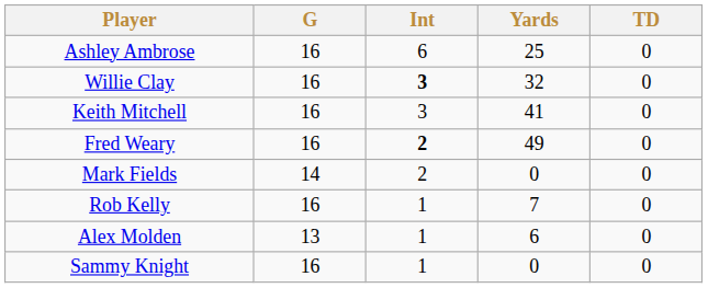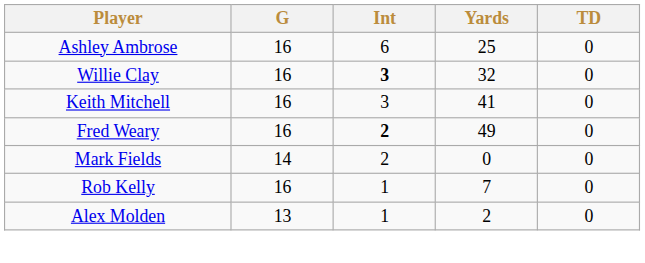 <table class="wikitable">
 <tr style="background:#FFFFFF; color:#BB8C3C">
 <th bgcolor="#DDDDFF" width="20%">Player</th>
 <th bgcolor="#DDDDFF" width="9%">G</th>
 <th bgcolor="#DDDDFF" width="9%">Int</th>
 <th bgcolor="#DDDDFF" width="9%">Yards</th>
 <th bgcolor="#DDDDFF" width="9%">TD</th>
 </tr>
 <tr align="center">
 <td><a href='#'>Ashley Ambrose</a></td>
 <td>16</td>
 <td>6</td>
 <td>25</td>
 <td>0</td>
 </tr>
 <tr align="center">
 <td><a href='#'>Willie Clay</a></td>
 <td>16</td>
 <td><strong>3</strong></td>
 <td>32</td>
 <td>0</td>
 </tr>
 <tr align="center">
 <td><a href='#'>Keith Mitchell</a></td>
 <td>16</td>
 <td>3</td>
 <td>41</td>
 <td>0</td>
 </tr>
 <tr align="center">
 <td><a href='#'>Fred Weary</a></td>
 <td>16</td>
 <td><strong>2</strong></td>
 <td>49</td>
 <td>0</td>
 </tr>
 <tr align="center">
 <td><a href='#'>Mark Fields</a></td>
 <td>14</td>
 <td>2</td>
 <td>0</td>
 <td>0</td>
 </tr>
 <tr align="center">
 <td><a href='#'>Rob Kelly</a></td>
 <td>16</td>
 <td>1</td>
 <td>7</td>
 <td>0</td>
 </tr>
 <tr align="center">
 <td><a href='#'>Alex Molden</a></td>
 <td>13</td>
 <td>1</td>
-<td>6</td>
-<td>0</td>
-</tr>
-<tr align="center">
-<td><a href='#'>Sammy Knight</a></td>
-<td>16</td>
-<td>1</td>
-<td>0</td>
+<td>2</td>
 <td>0</td>
 </tr>
 </table>
